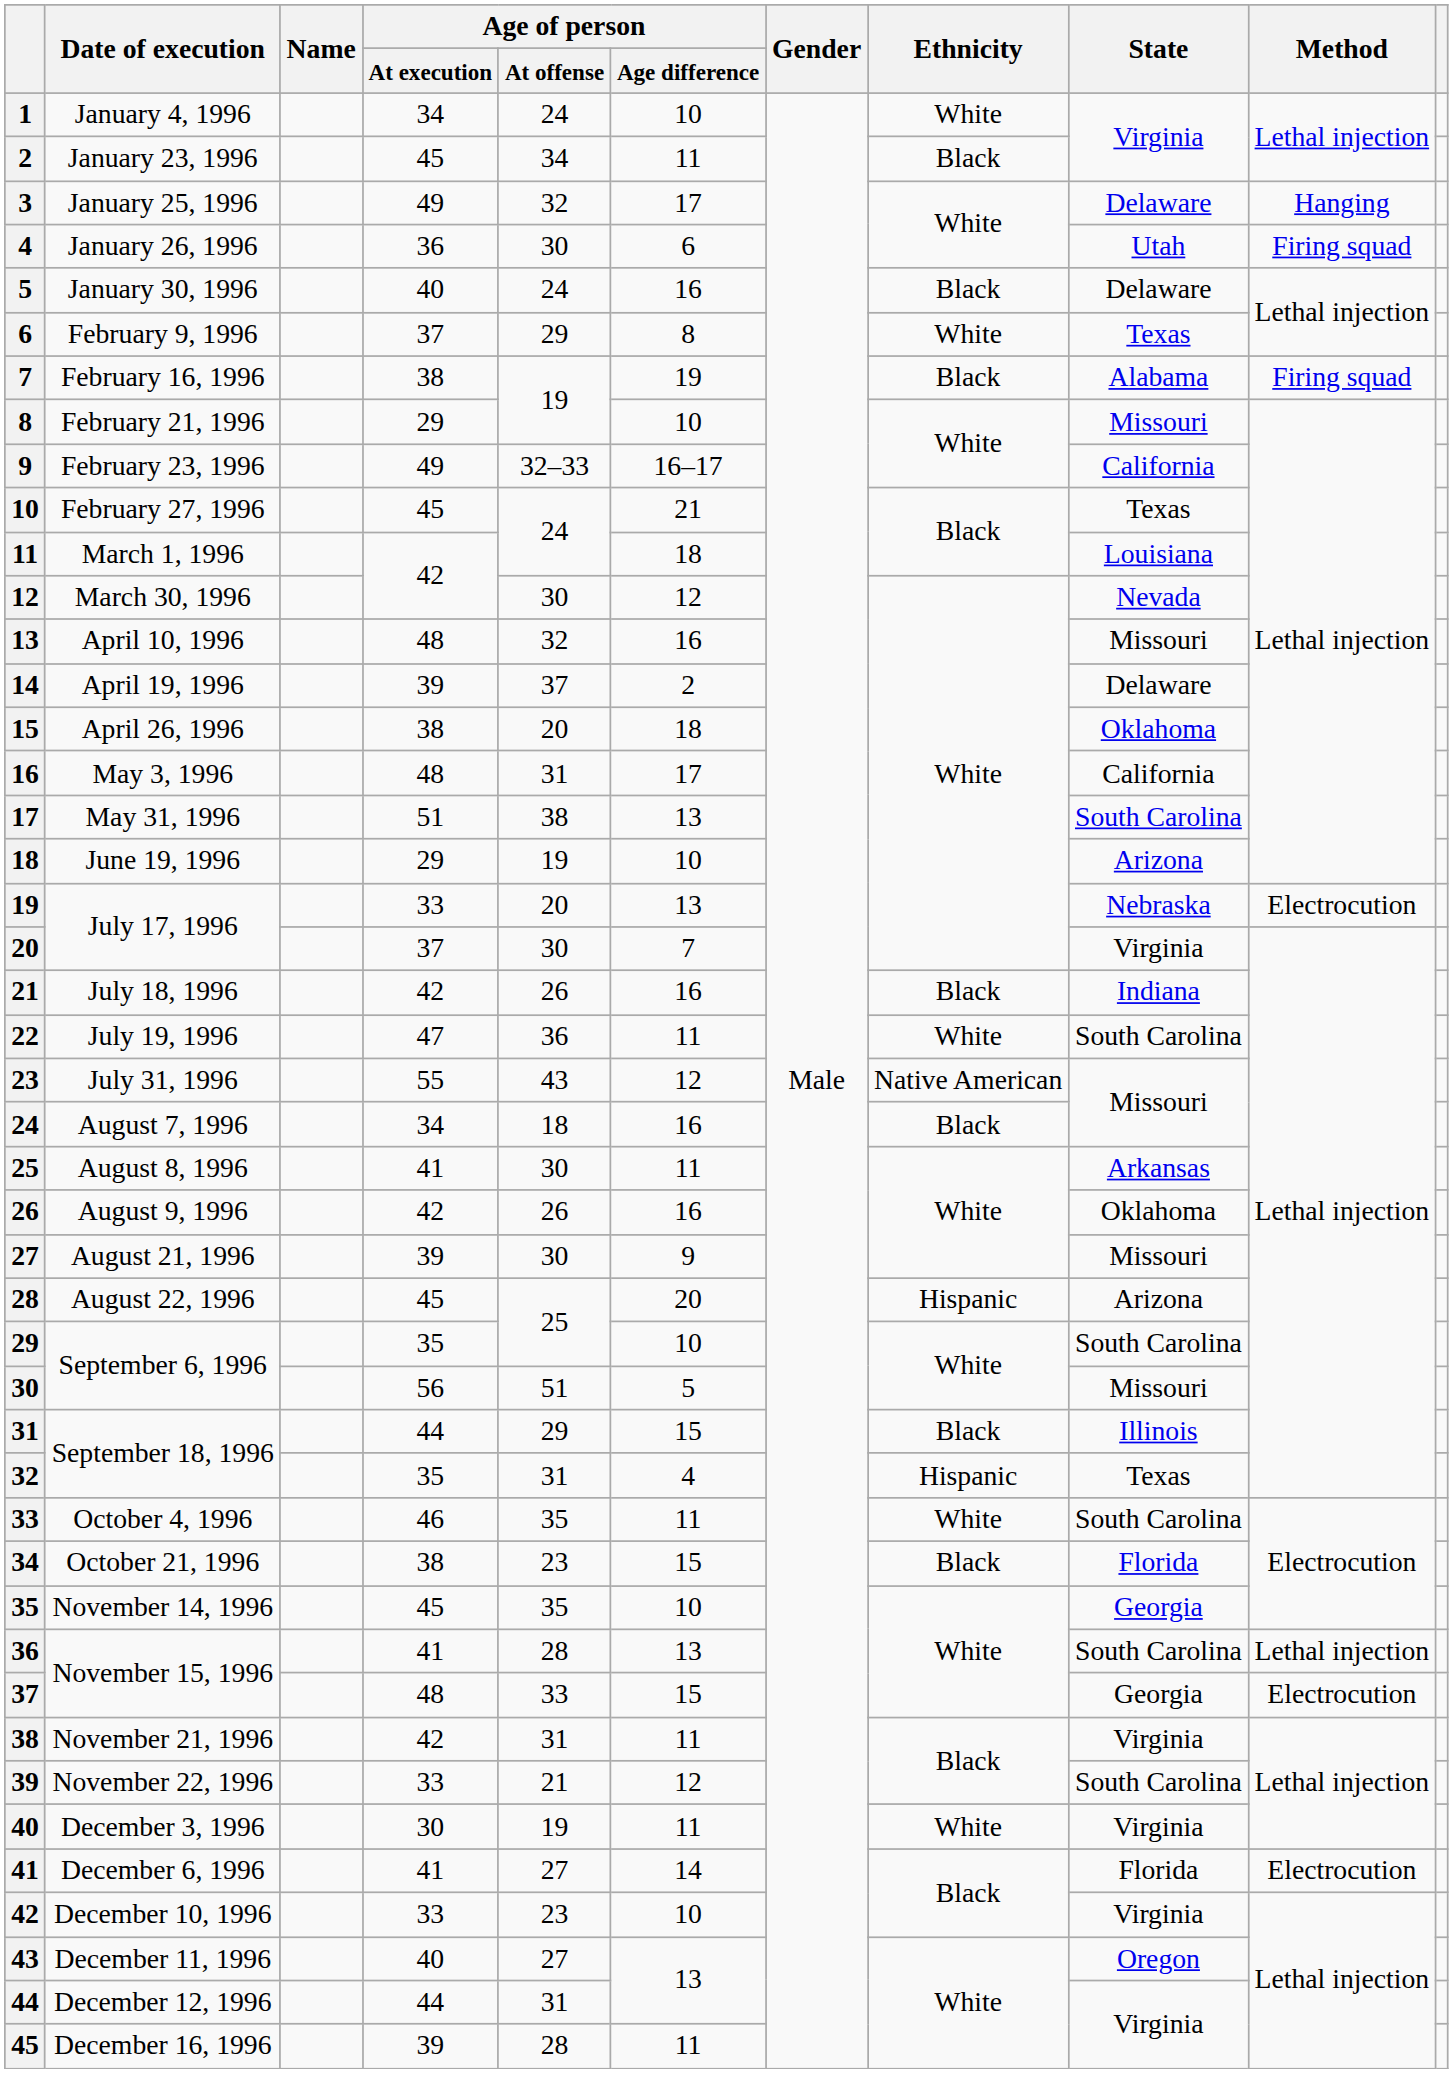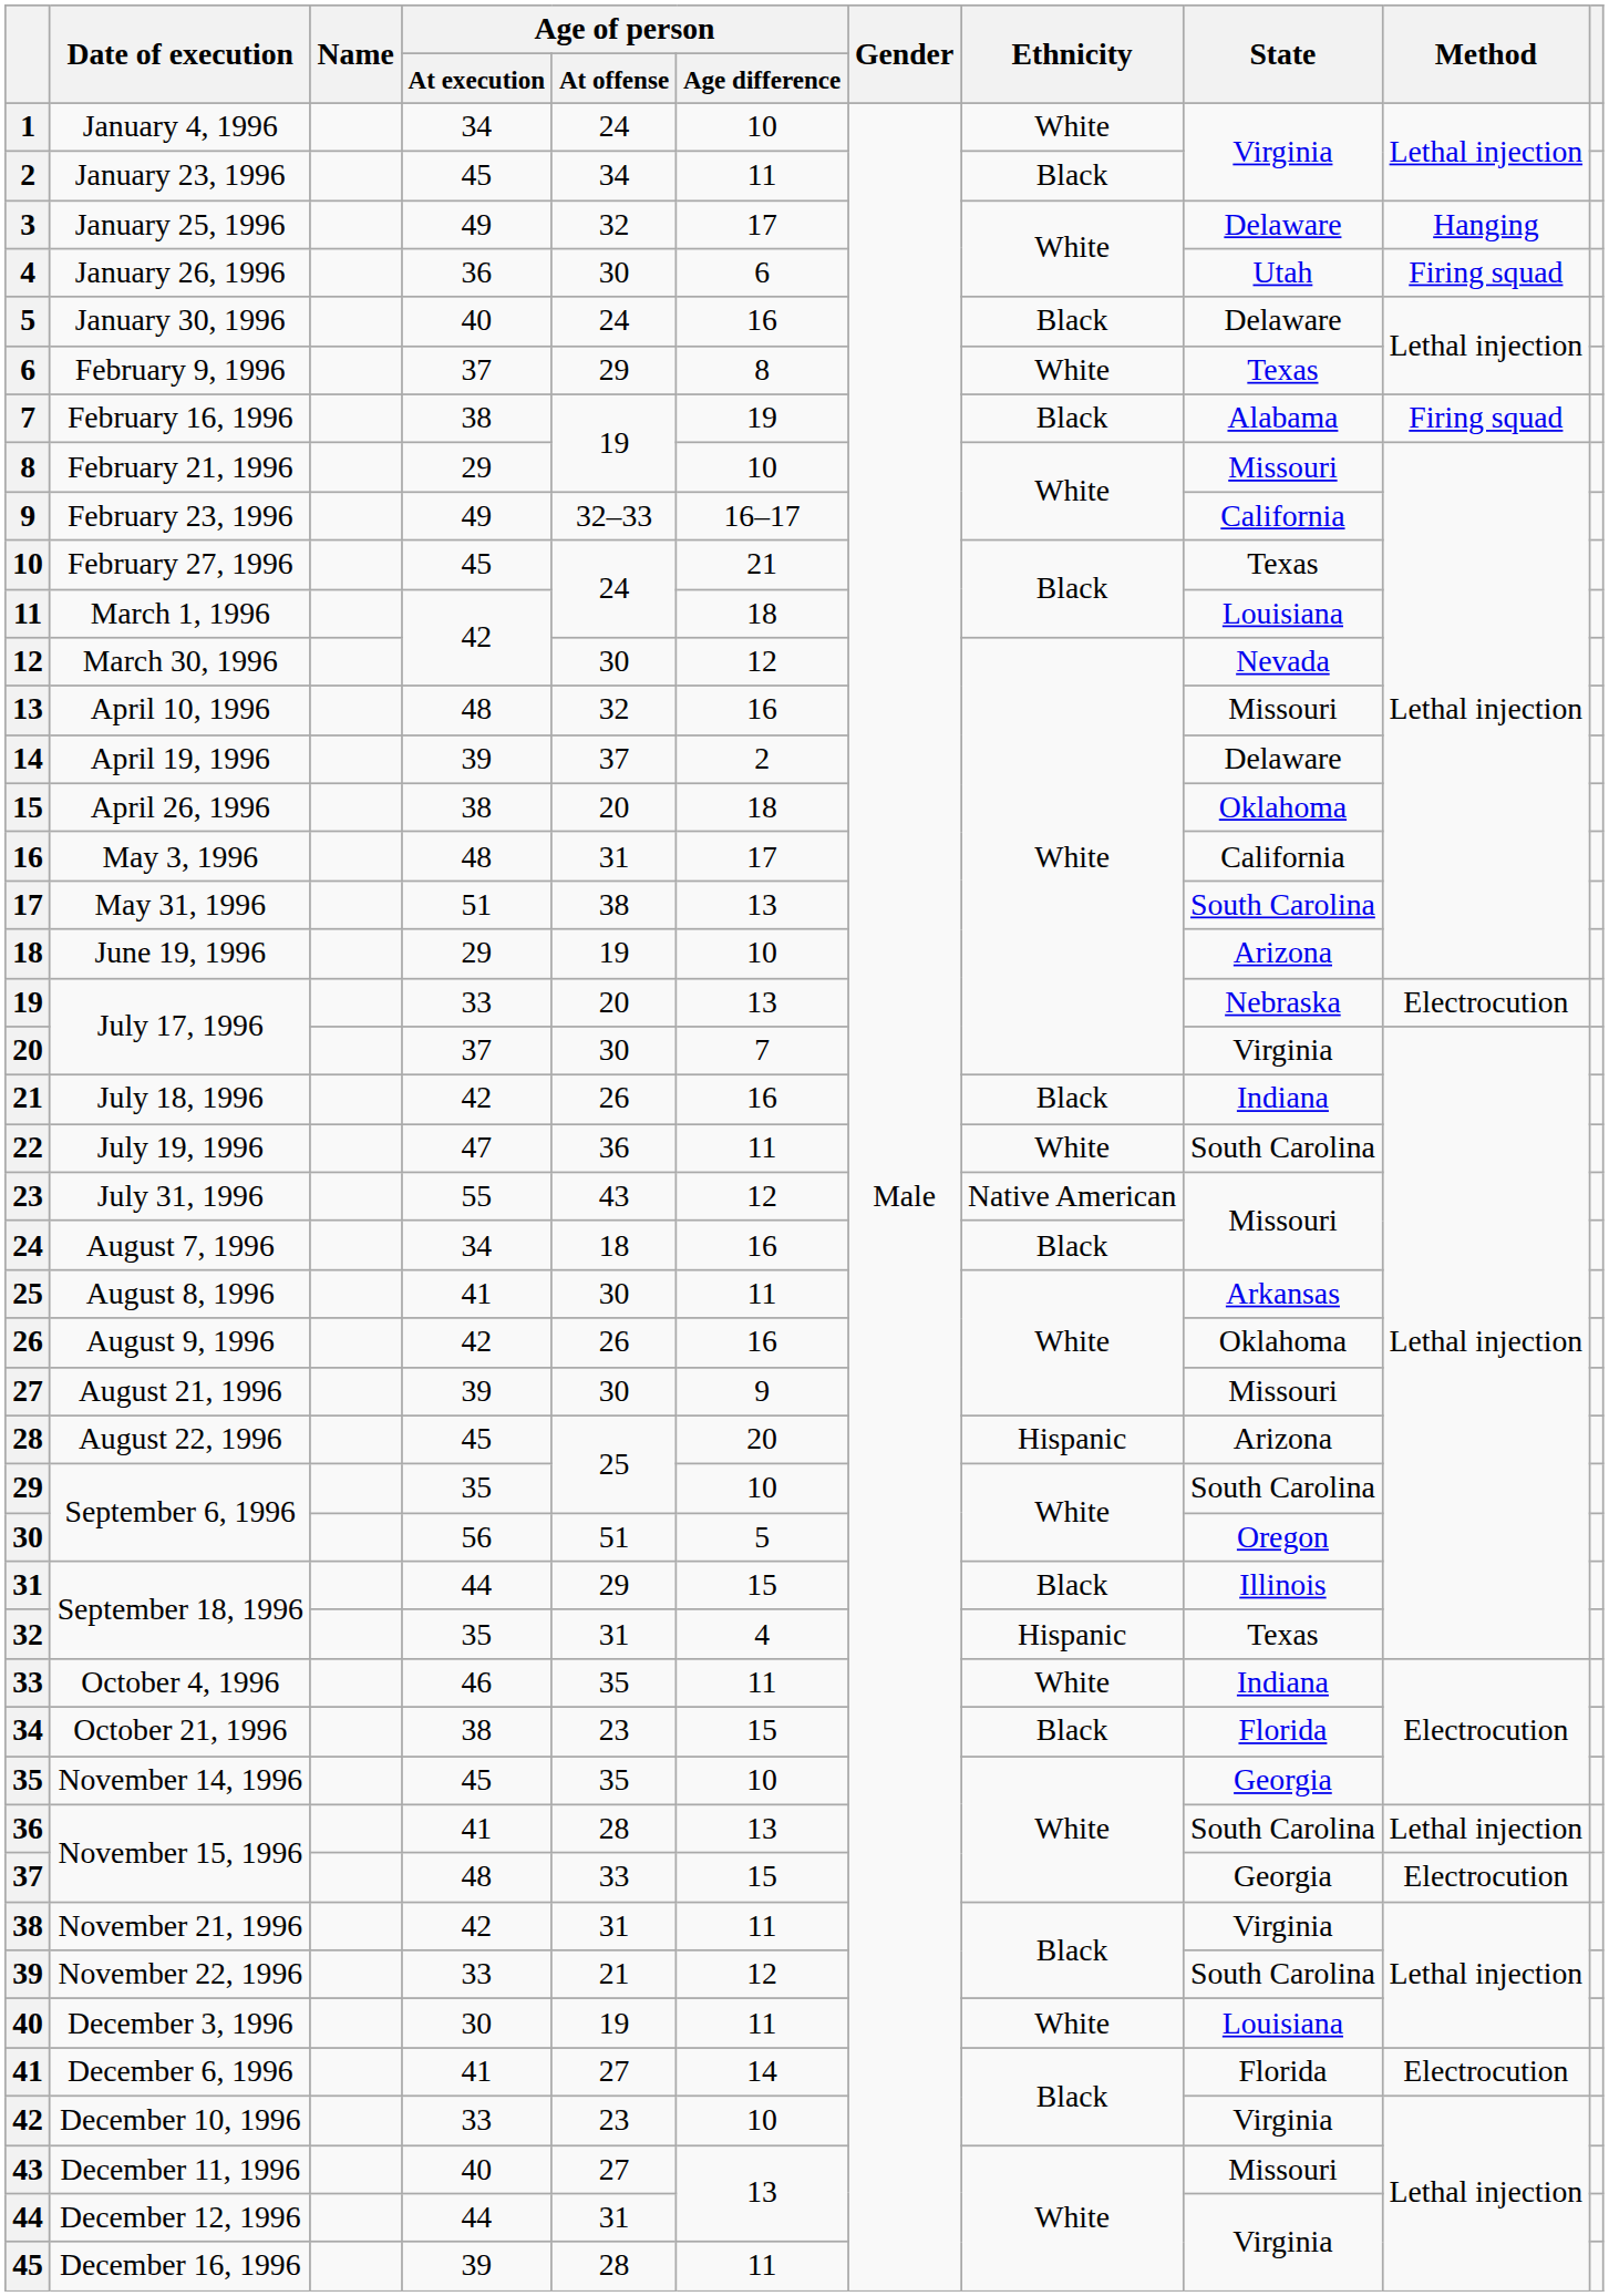 <table class="wikitable sortable" style="text-align:center;">
 <tr>
 <th scope="col" rowspan="2"></th>
 <th scope="col" rowspan="2" data-sort-type="date">Date of execution</th>
 <th scope="col" rowspan="2">Name</th>
 <th scope="col" colspan="3">Age of person</th>
 <th scope="col" rowspan="2">Gender</th>
 <th scope="col" rowspan="2">Ethnicity</th>
 <th scope="col" rowspan="2">State</th>
 <th scope="col" rowspan="2">Method</th>
 <th scope="col" rowspan="2"></th>
 </tr>
 <tr>
 <th scope="col"><small>At execution</small></th>
 <th scope="col"><small>At offense</small></th>
 <th scope="col"><small>Age difference</small></th>
 </tr>
 <tr>
 <th scope="row">1</th>
 <td>January 4, 1996</td>
 <td></td>
 <td>34 </td>
 <td>24 </td>
 <td>10</td>
 <td rowspan="45">Male</td>
 <td>White</td>
 <td rowspan="2"><a href='#'>Virginia</a></td>
 <td rowspan="2"><a href='#'>Lethal injection</a></td>
 <td></td>
 </tr>
 <tr>
 <th scope="row">2</th>
 <td>January 23, 1996</td>
 <td></td>
 <td>45 </td>
 <td>34 </td>
 <td>11</td>
 <td>Black</td>
 <td></td>
 </tr>
 <tr>
 <th scope="row">3</th>
 <td>January 25, 1996</td>
 <td></td>
 <td>49 </td>
 <td>32 </td>
 <td>17</td>
 <td rowspan="2">White</td>
 <td><a href='#'>Delaware</a></td>
 <td><a href='#'>Hanging</a></td>
 <td></td>
 </tr>
 <tr>
 <th scope="row">4</th>
 <td>January 26, 1996</td>
 <td></td>
 <td>36 </td>
 <td>30 </td>
 <td>6</td>
 <td><a href='#'>Utah</a></td>
 <td><a href='#'>Firing squad</a></td>
 <td></td>
 </tr>
 <tr>
 <th scope="row">5</th>
 <td>January 30, 1996</td>
 <td></td>
 <td>40 </td>
 <td>24 </td>
 <td>16</td>
 <td>Black</td>
 <td>Delaware</td>
 <td rowspan="2">Lethal injection</td>
 <td></td>
 </tr>
 <tr>
 <th scope="row">6</th>
 <td>February 9, 1996</td>
 <td></td>
 <td>37 </td>
 <td>29 </td>
 <td>8</td>
 <td>White</td>
 <td><a href='#'>Texas</a></td>
 <td></td>
 </tr>
 <tr>
 <th scope="row">7</th>
 <td>February 16, 1996</td>
 <td></td>
 <td>38 </td>
 <td rowspan="2">19 </td>
 <td>19</td>
 <td>Black</td>
 <td><a href='#'>Alabama</a></td>
 <td><a href='#'>Firing squad</a></td>
 <td></td>
 </tr>
 <tr>
 <th scope="row">8</th>
 <td>February 21, 1996</td>
 <td></td>
 <td>29  </td>
 <td>10</td>
 <td rowspan="2">White</td>
 <td><a href='#'>Missouri</a></td>
 <td rowspan="11">Lethal injection</td>
 <td></td>
 </tr>
 <tr>
 <th scope="row">9</th>
 <td>February 23, 1996</td>
 <td></td>
 <td>49 </td>
 <td>32–33 </td>
 <td>16–17</td>
 <td><a href='#'>California</a></td>
 <td></td>
 </tr>
 <tr>
 <th scope="row">10</th>
 <td>February 27, 1996</td>
 <td></td>
 <td>45 </td>
 <td rowspan="2">24 </td>
 <td>21</td>
 <td rowspan="2">Black</td>
 <td>Texas</td>
 <td></td>
 </tr>
 <tr>
 <th scope="row">11</th>
 <td>March 1, 1996</td>
 <td></td>
 <td rowspan="2">42  </td>
 <td>18</td>
 <td><a href='#'>Louisiana</a></td>
 <td></td>
 </tr>
 <tr>
 <th scope="row">12</th>
 <td>March 30, 1996</td>
 <td></td>
 <td>30  </td>
 <td>12</td>
 <td rowspan="9">White</td>
 <td><a href='#'>Nevada</a></td>
 <td></td>
 </tr>
 <tr>
 <th scope="row">13</th>
 <td>April 10, 1996</td>
 <td></td>
 <td>48 </td>
 <td>32 </td>
 <td>16</td>
 <td>Missouri</td>
 <td></td>
 </tr>
 <tr>
 <th scope="row">14</th>
 <td>April 19, 1996</td>
 <td></td>
 <td>39 </td>
 <td>37 </td>
 <td>2</td>
 <td>Delaware</td>
 <td></td>
 </tr>
 <tr>
 <th scope="row">15</th>
 <td>April 26, 1996</td>
 <td></td>
 <td>38 </td>
 <td>20 </td>
 <td>18</td>
 <td><a href='#'>Oklahoma</a></td>
 <td></td>
 </tr>
 <tr>
 <th scope="row">16</th>
 <td>May 3, 1996</td>
 <td></td>
 <td>48 </td>
 <td>31 </td>
 <td>17</td>
 <td>California</td>
 <td></td>
 </tr>
 <tr>
 <th scope="row">17</th>
 <td>May 31, 1996</td>
 <td></td>
 <td>51 </td>
 <td>38 </td>
 <td>13</td>
 <td><a href='#'>South Carolina</a></td>
 <td></td>
 </tr>
 <tr>
 <th scope="row">18</th>
 <td>June 19, 1996</td>
 <td></td>
 <td>29 </td>
 <td>19 </td>
 <td>10</td>
 <td><a href='#'>Arizona</a></td>
 <td></td>
 </tr>
 <tr>
 <th scope="row">19</th>
 <td rowspan="2">July 17, 1996</td>
 <td></td>
 <td>33 </td>
 <td>20 </td>
 <td>13</td>
 <td><a href='#'>Nebraska</a></td>
 <td>Electrocution</td>
 <td></td>
 </tr>
 <tr>
 <th scope="row">20</th>
 <td></td>
 <td>37 </td>
 <td>30 </td>
 <td>7</td>
 <td>Virginia</td>
 <td rowspan="13">Lethal injection</td>
 <td></td>
 </tr>
 <tr>
 <th scope="row">21</th>
 <td>July 18, 1996</td>
 <td></td>
 <td>42 </td>
 <td>26 </td>
 <td>16</td>
 <td>Black</td>
 <td><a href='#'>Indiana</a></td>
 <td></td>
 </tr>
 <tr>
 <th scope="row">22</th>
 <td>July 19, 1996</td>
 <td></td>
 <td>47 </td>
 <td>36 </td>
 <td>11</td>
 <td>White</td>
 <td>South Carolina</td>
 <td></td>
 </tr>
 <tr>
 <th scope="row">23</th>
 <td>July 31, 1996</td>
 <td></td>
 <td>55 </td>
 <td>43 </td>
 <td>12</td>
 <td>Native American</td>
 <td rowspan="2">Missouri</td>
 <td></td>
 </tr>
 <tr>
 <th scope="row">24</th>
 <td>August 7, 1996</td>
 <td></td>
 <td>34 </td>
 <td>18 </td>
 <td>16</td>
 <td>Black</td>
 <td></td>
 </tr>
 <tr>
 <th scope="row">25</th>
 <td>August 8, 1996</td>
 <td></td>
 <td>41 </td>
 <td>30 </td>
 <td>11</td>
 <td rowspan="3">White</td>
 <td><a href='#'>Arkansas</a></td>
 <td></td>
 </tr>
 <tr>
 <th scope="row">26</th>
 <td>August 9, 1996</td>
 <td></td>
 <td>42 </td>
 <td>26 </td>
 <td>16</td>
 <td>Oklahoma</td>
 <td></td>
 </tr>
 <tr>
 <th scope="row">27</th>
 <td>August 21, 1996</td>
 <td></td>
 <td>39 </td>
 <td>30 </td>
 <td>9</td>
 <td>Missouri</td>
 <td></td>
 </tr>
 <tr>
 <th scope="row">28</th>
 <td>August 22, 1996</td>
 <td></td>
 <td>45 </td>
 <td rowspan="2">25 </td>
 <td>20</td>
 <td>Hispanic</td>
 <td>Arizona</td>
 <td></td>
 </tr>
 <tr>
 <th scope="row">29</th>
 <td rowspan="2">September 6, 1996</td>
 <td></td>
 <td>35  </td>
 <td>10</td>
 <td rowspan="2">White</td>
 <td>South Carolina</td>
 <td></td>
 </tr>
 <tr>
 <th scope="row">30</th>
 <td></td>
 <td>56 </td>
 <td>51 </td>
 <td>5</td>
-<td>Missouri</td>
+<td><a href='#'>Oregon</a></td>
 <td></td>
 </tr>
 <tr>
 <th scope="row">31</th>
 <td rowspan="2">September 18, 1996</td>
 <td></td>
 <td>44 </td>
 <td>29 </td>
 <td>15</td>
 <td>Black</td>
 <td><a href='#'>Illinois</a></td>
 <td></td>
 </tr>
 <tr>
 <th scope="row">32</th>
 <td></td>
 <td>35 </td>
 <td>31 </td>
 <td>4</td>
 <td>Hispanic</td>
 <td>Texas</td>
 <td></td>
 </tr>
 <tr>
 <th scope="row">33</th>
 <td>October 4, 1996</td>
 <td></td>
 <td>46 </td>
 <td>35 </td>
 <td>11</td>
 <td>White</td>
-<td>South Carolina</td>
+<td><a href='#'>Indiana</a></td>
 <td rowspan="3">Electrocution</td>
 <td></td>
 </tr>
 <tr>
 <th scope="row">34</th>
 <td>October 21, 1996</td>
 <td></td>
 <td>38 </td>
 <td>23 </td>
 <td>15</td>
 <td>Black</td>
 <td><a href='#'>Florida</a></td>
 <td></td>
 </tr>
 <tr>
 <th scope="row">35</th>
 <td>November 14, 1996</td>
 <td></td>
 <td>45 </td>
 <td>35 </td>
 <td>10</td>
 <td rowspan="3">White</td>
 <td><a href='#'>Georgia</a></td>
 <td></td>
 </tr>
 <tr>
 <th scope="row">36</th>
 <td rowspan="2">November 15, 1996</td>
 <td></td>
 <td>41 </td>
 <td>28 </td>
 <td>13</td>
 <td>South Carolina</td>
 <td>Lethal injection</td>
 <td></td>
 </tr>
 <tr>
 <th scope="row">37</th>
 <td></td>
 <td>48 </td>
 <td>33 </td>
 <td>15</td>
 <td>Georgia</td>
 <td>Electrocution</td>
 <td></td>
 </tr>
 <tr>
 <th scope="row">38</th>
 <td>November 21, 1996</td>
 <td></td>
 <td>42 </td>
 <td>31 </td>
 <td>11</td>
 <td rowspan="2">Black</td>
 <td>Virginia</td>
 <td rowspan="3">Lethal injection</td>
 <td></td>
 </tr>
 <tr>
 <th scope="row">39</th>
 <td>November 22, 1996</td>
 <td></td>
 <td>33 </td>
 <td>21 </td>
 <td>12</td>
 <td>South Carolina</td>
 <td></td>
 </tr>
 <tr>
 <th scope="row">40</th>
 <td>December 3, 1996</td>
 <td></td>
 <td>30 </td>
 <td>19 </td>
 <td>11</td>
 <td>White</td>
-<td>Virginia</td>
+<td><a href='#'>Louisiana</a></td>
 <td></td>
 </tr>
 <tr>
 <th scope="row">41</th>
 <td>December 6, 1996</td>
 <td></td>
 <td>41 </td>
 <td>27 </td>
 <td>14</td>
 <td rowspan="2">Black</td>
 <td>Florida</td>
 <td>Electrocution</td>
 <td></td>
 </tr>
 <tr>
 <th scope="row">42</th>
 <td>December 10, 1996</td>
 <td></td>
 <td>33 </td>
 <td>23 </td>
 <td>10</td>
 <td>Virginia</td>
 <td rowspan="4">Lethal injection</td>
 <td></td>
 </tr>
 <tr>
 <th scope="row">43</th>
 <td>December 11, 1996</td>
 <td></td>
 <td>40 </td>
 <td>27 </td>
 <td rowspan="2">13</td>
 <td rowspan="3">White</td>
-<td><a href='#'>Oregon</a></td>
+<td>Missouri</td>
 <td></td>
 </tr>
 <tr>
 <th scope="row">44</th>
 <td>December 12, 1996</td>
 <td></td>
 <td>44 </td>
 <td>31 </td>
 <td rowspan="2">Virginia</td>
 <td></td>
 </tr>
 <tr>
 <th scope="row">45</th>
 <td>December 16, 1996</td>
 <td></td>
 <td>39 </td>
 <td>28 </td>
 <td>11</td>
 <td></td>
 </tr>
 </table>
